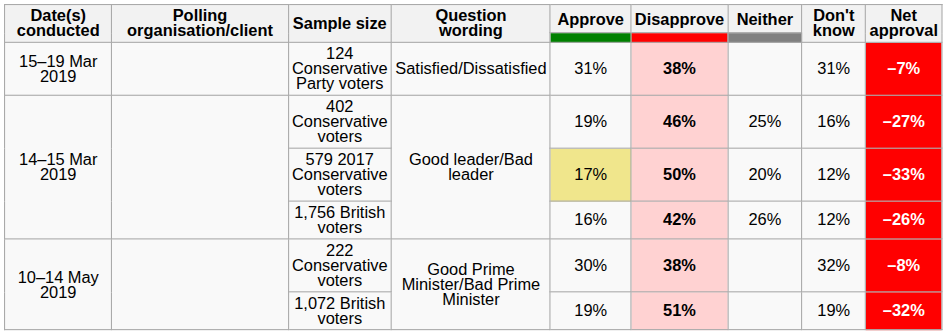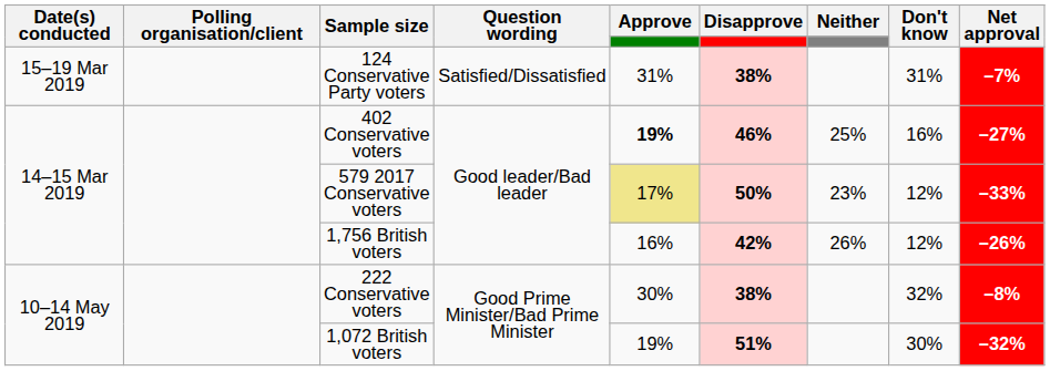 <table class="wikitable collapsible sortable" style="text-align:center;font-size:95%;line-height:14px;">
 <tr>
 <th style="width:125px;" rowspan="2">Date(s)<br>conducted</th>
 <th style="width:200px;" rowspan="2">Polling organisation/client</th>
 <th style="width:60px;" rowspan="2">Sample size</th>
 <th style="width:120px;" rowspan="2">Question<br>wording</th>
 <th class="unsortable" style="width:80px;">Approve</th>
 <th class="unsortable" style="width: 80px;">Disapprove</th>
 <th class="unsortable" style="width:80px;">Neither</th>
 <th class="unsortable" style="width:80px;" rowspan="2">Don't know</th>
 <th class="unsortable" style="width:20px;" rowspan="2">Net approval</th>
 </tr>
 <tr>
 <th class="unsortable" style="background:green;width:60px;"></th>
 <th class="unsortable" style="background:red;width:60px;"></th>
 <th class="unsortable" style="background:grey;width:60px;"></th>
 </tr>
 <tr>
 <td>15–19 Mar 2019</td>
 <td></td>
 <td>124 Conservative Party voters</td>
 <td>Satisfied/Dissatisfied</td>
 <td>31%</td>
 <td style="background:#FFD2D2"><strong>38%</strong></td>
 <td></td>
 <td>31%</td>
 <td style="background:red;color:white;"><strong>–7%</strong></td>
 </tr>
 <tr>
 <td rowspan="3">14–15 Mar 2019</td>
 <td rowspan="3"></td>
 <td>402 Conservative voters</td>
 <td rowspan="3">Good leader/Bad leader</td>
-<td>19%</td>
+<td><strong>19%</strong></td>
 <td style="background:#FFD2D2"><strong>46%</strong></td>
 <td>25%</td>
 <td>16%</td>
 <td style="background:red;color:white;"><strong>–27%</strong></td>
 </tr>
 <tr>
 <td>579 2017 Conservative voters</td>
 <td style="background: khaki;">17%</td>
 <td style="background:#FFD2D2"><strong>50%</strong></td>
-<td>20%</td>
+<td>23%</td>
 <td>12%</td>
 <td style="background:red;color:white;"><strong>–33%</strong></td>
 </tr>
 <tr>
 <td>1,756 British voters</td>
 <td>16%</td>
 <td style="background:#FFD2D2"><strong>42%</strong></td>
 <td>26%</td>
 <td>12%</td>
 <td style="background:red;color:white;"><strong>–26%</strong></td>
 </tr>
 <tr>
 <td rowspan="2">10–14 May 2019</td>
 <td rowspan="2"></td>
 <td>222 Conservative voters</td>
 <td rowspan="2">Good Prime Minister/Bad Prime Minister</td>
 <td>30%</td>
 <td style="background:#FFD2D2"><strong>38%</strong></td>
 <td></td>
 <td>32%</td>
 <td style="background:red;color:white;"><strong>–8%</strong></td>
 </tr>
 <tr>
 <td>1,072 British voters</td>
 <td>19%</td>
 <td style="background:#FFD2D2"><strong>51%</strong></td>
 <td></td>
-<td>19%</td>
+<td>30%</td>
 <td style="background:red;color:white;"><strong>–32%</strong></td>
 </tr>
 </table>
